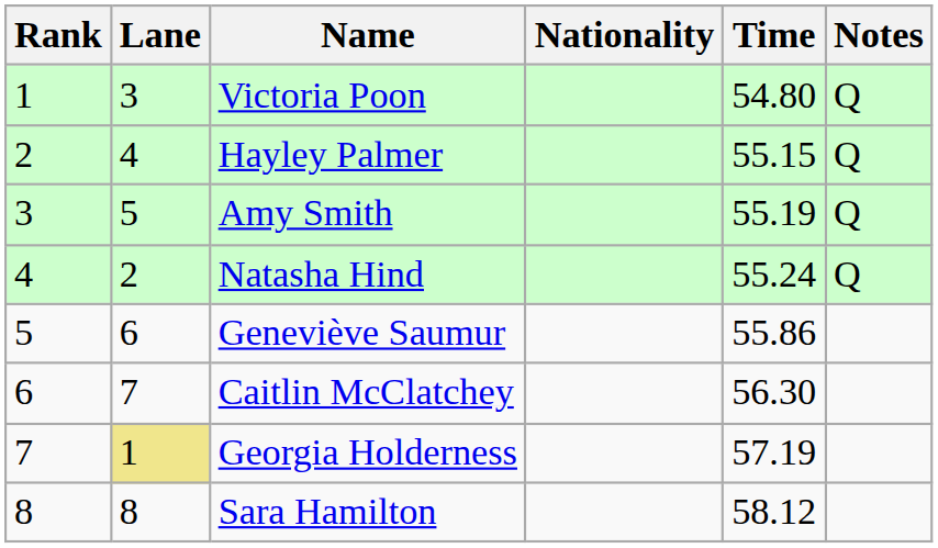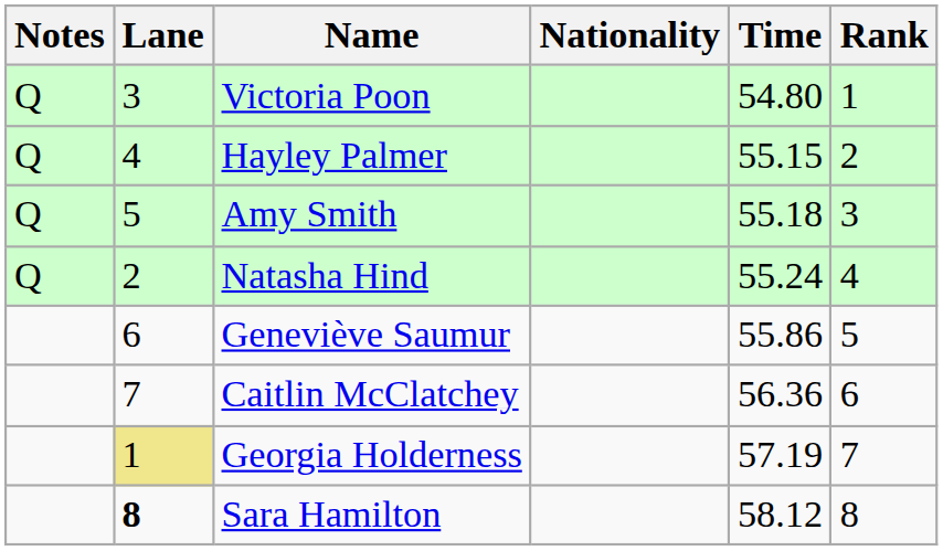 <table class="wikitable">
 <tr>
-<th>Rank</th>
+<th>Notes</th>
 <th>Lane</th>
 <th>Name</th>
 <th>Nationality</th>
 <th>Time</th>
-<th>Notes</th>
+<th>Rank</th>
 </tr>
 <tr bgcolor=ccffcc>
-<td>1</td>
+<td>Q</td>
 <td>3</td>
 <td><a href='#'>Victoria Poon</a></td>
 <td></td>
 <td>54.80</td>
-<td>Q</td>
+<td>1</td>
 </tr>
 <tr bgcolor=ccffcc>
-<td>2</td>
+<td>Q</td>
 <td>4</td>
 <td><a href='#'>Hayley Palmer</a></td>
 <td></td>
 <td>55.15</td>
-<td>Q</td>
+<td>2</td>
 </tr>
 <tr bgcolor=ccffcc>
-<td>3</td>
+<td>Q</td>
 <td>5</td>
 <td><a href='#'>Amy Smith</a></td>
 <td></td>
-<td>55.19</td>
-<td>Q</td>
+<td>55.18</td>
+<td>3</td>
 </tr>
 <tr bgcolor=ccffcc>
-<td>4</td>
+<td>Q</td>
 <td>2</td>
 <td><a href='#'>Natasha Hind</a></td>
 <td></td>
 <td>55.24</td>
-<td>Q</td>
+<td>4</td>
 </tr>
 <tr>
-<td>5</td>
+<td></td>
 <td>6</td>
 <td><a href='#'>Geneviève Saumur</a></td>
 <td></td>
 <td>55.86</td>
-<td></td>
+<td>5</td>
 </tr>
 <tr>
-<td>6</td>
+<td></td>
 <td>7</td>
 <td><a href='#'>Caitlin McClatchey</a></td>
 <td></td>
-<td>56.30</td>
-<td></td>
+<td>56.36</td>
+<td>6</td>
 </tr>
 <tr>
-<td>7</td>
+<td></td>
 <td style="background: khaki;">1</td>
 <td><a href='#'>Georgia Holderness</a></td>
 <td></td>
 <td>57.19</td>
-<td></td>
+<td>7</td>
 </tr>
 <tr>
-<td>8</td>
-<td>8</td>
+<td></td>
+<td><strong>8</strong></td>
 <td><a href='#'>Sara Hamilton</a></td>
 <td></td>
 <td>58.12</td>
-<td></td>
+<td>8</td>
 </tr>
 </table>
